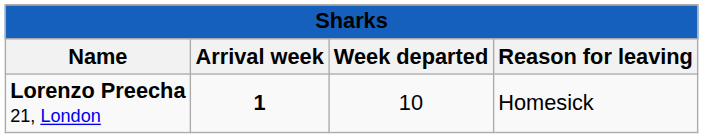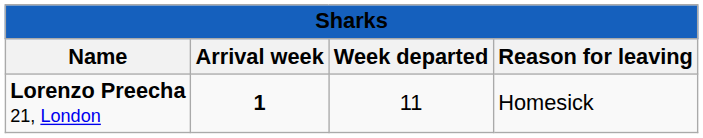 <table class="wikitable" style="margin: 1em auto 1em auto">
 <tr>
 <td colspan="5" bgcolor="#1560BD" align="center"><span><strong>Sharks</strong></span></td>
 </tr>
 <tr>
 <th>Name</th>
 <th>Arrival week</th>
 <th>Week departed</th>
 <th>Reason for leaving</th>
 </tr>
 <tr>
 <td><strong>Lorenzo Preecha</strong> <small><br>21, <a href='#'>London</a></small></td>
 <td align="center"><strong>1</strong></td>
-<td align="center">10</td>
+<td align="center">11</td>
 <td>Homesick</td>
 </tr>
 </table>
